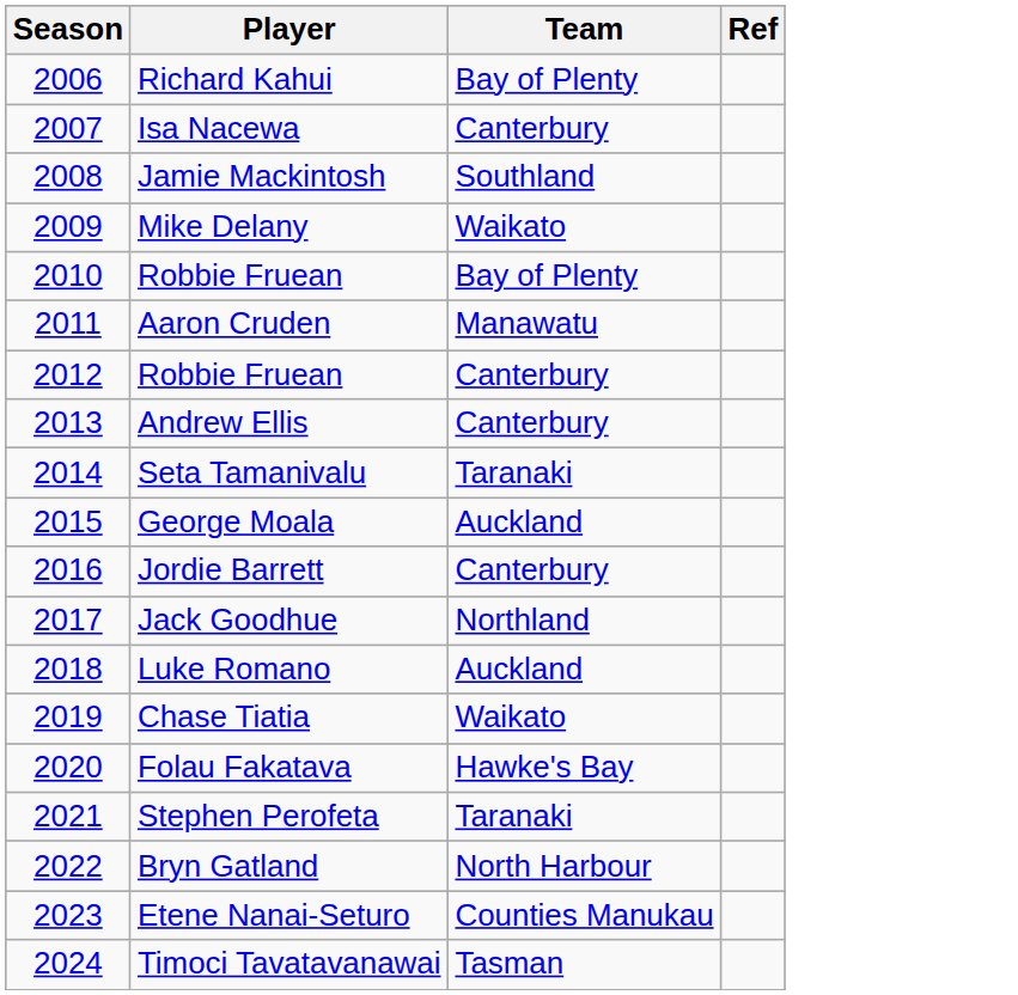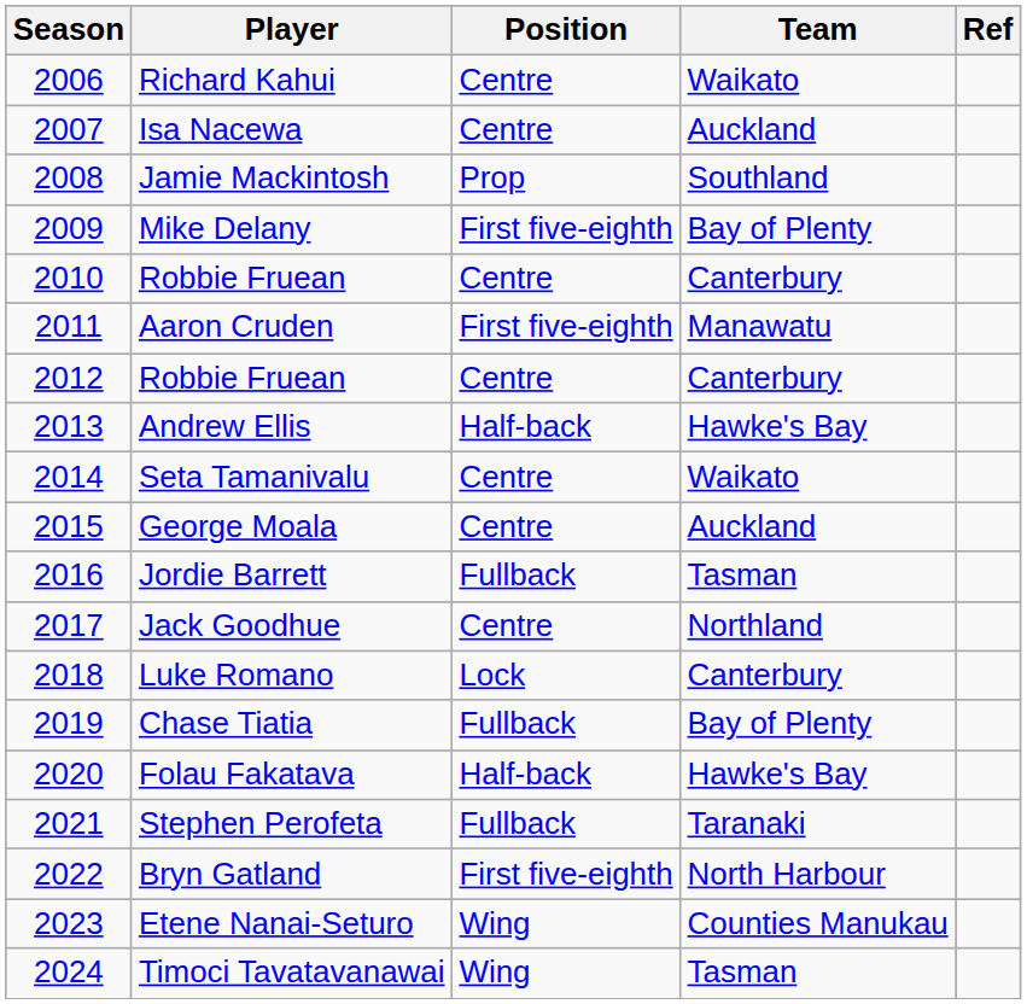 <table class="wikitable sortable">
 <tr>
 <th>Season</th>
 <th>Player</th>
+<th>Position</th>
 <th>Team</th>
 <th>Ref</th>
 </tr>
 <tr>
 <td style="text-align:center"><a href='#'>2006</a></td>
 <td><a href='#'>Richard Kahui</a></td>
-<td><a href='#'>Bay of Plenty</a></td>
+<td><a href='#'>Centre</a></td>
+<td><a href='#'>Waikato</a></td>
 <td style="text-align:center"></td>
 </tr>
 <tr>
 <td style="text-align:center"><a href='#'>2007</a></td>
 <td><a href='#'>Isa Nacewa</a></td>
-<td><a href='#'>Canterbury</a></td>
+<td><a href='#'>Centre</a></td>
+<td><a href='#'>Auckland</a></td>
 <td style="text-align:center"></td>
 </tr>
 <tr>
 <td style="text-align:center"><a href='#'>2008</a></td>
 <td><a href='#'>Jamie Mackintosh</a></td>
+<td><a href='#'>Prop</a></td>
 <td><a href='#'>Southland</a></td>
 <td style="text-align:center"></td>
 </tr>
 <tr>
 <td style="text-align:center"><a href='#'>2009</a></td>
 <td><a href='#'>Mike Delany</a></td>
-<td><a href='#'>Waikato</a></td>
+<td><a href='#'>First five-eighth</a></td>
+<td><a href='#'>Bay of Plenty</a></td>
 <td style="text-align:center"></td>
 </tr>
 <tr>
 <td style="text-align:center"><a href='#'>2010</a></td>
 <td><a href='#'>Robbie Fruean</a></td>
-<td><a href='#'>Bay of Plenty</a></td>
+<td><a href='#'>Centre</a></td>
+<td><a href='#'>Canterbury</a></td>
 <td style="text-align:center"></td>
 </tr>
 <tr>
 <td style="text-align:center"><a href='#'>2011</a></td>
 <td><a href='#'>Aaron Cruden</a></td>
+<td><a href='#'>First five-eighth</a></td>
 <td><a href='#'>Manawatu</a></td>
 <td style="text-align:center"></td>
 </tr>
 <tr>
 <td style="text-align:center"><a href='#'>2012</a></td>
 <td><a href='#'>Robbie Fruean</a></td>
+<td><a href='#'>Centre</a></td>
 <td><a href='#'>Canterbury</a></td>
 <td style="text-align:center"></td>
 </tr>
 <tr>
 <td style="text-align:center"><a href='#'>2013</a></td>
 <td><a href='#'>Andrew Ellis</a></td>
-<td><a href='#'>Canterbury</a></td>
+<td><a href='#'>Half-back</a></td>
+<td><a href='#'>Hawke's Bay</a></td>
 <td style="text-align:center"></td>
 </tr>
 <tr>
 <td style="text-align:center"><a href='#'>2014</a></td>
 <td><a href='#'>Seta Tamanivalu</a></td>
-<td><a href='#'>Taranaki</a></td>
+<td><a href='#'>Centre</a></td>
+<td><a href='#'>Waikato</a></td>
 <td style="text-align:center"></td>
 </tr>
 <tr>
 <td style="text-align:center"><a href='#'>2015</a></td>
 <td><a href='#'>George Moala</a></td>
+<td><a href='#'>Centre</a></td>
 <td><a href='#'>Auckland</a></td>
 <td style="text-align:center"></td>
 </tr>
 <tr>
 <td style="text-align:center"><a href='#'>2016</a></td>
 <td><a href='#'>Jordie Barrett</a></td>
-<td><a href='#'>Canterbury</a></td>
+<td><a href='#'>Fullback</a></td>
+<td><a href='#'>Tasman</a></td>
 <td style="text-align:center"></td>
 </tr>
 <tr>
 <td style="text-align:center"><a href='#'>2017</a></td>
 <td><a href='#'>Jack Goodhue</a></td>
+<td><a href='#'>Centre</a></td>
 <td><a href='#'>Northland</a></td>
 <td style="text-align:center"></td>
 </tr>
 <tr>
 <td style="text-align:center"><a href='#'>2018</a></td>
 <td><a href='#'>Luke Romano</a></td>
-<td><a href='#'>Auckland</a></td>
+<td><a href='#'>Lock</a></td>
+<td><a href='#'>Canterbury</a></td>
 <td style="text-align:center"></td>
 </tr>
 <tr>
 <td style="text-align:center"><a href='#'>2019</a></td>
 <td><a href='#'>Chase Tiatia</a></td>
-<td><a href='#'>Waikato</a></td>
+<td><a href='#'>Fullback</a></td>
+<td><a href='#'>Bay of Plenty</a></td>
 <td style="text-align:center"></td>
 </tr>
 <tr>
 <td style="text-align:center"><a href='#'>2020</a></td>
 <td><a href='#'>Folau Fakatava</a></td>
+<td><a href='#'>Half-back</a></td>
 <td><a href='#'>Hawke's Bay</a></td>
 <td style="text-align:center"></td>
 </tr>
 <tr>
 <td style="text-align:center"><a href='#'>2021</a></td>
 <td><a href='#'>Stephen Perofeta</a></td>
+<td><a href='#'>Fullback</a></td>
 <td><a href='#'>Taranaki</a></td>
 <td style="text-align:center"></td>
 </tr>
 <tr>
 <td style="text-align:center"><a href='#'>2022</a></td>
 <td><a href='#'>Bryn Gatland</a></td>
+<td><a href='#'>First five-eighth</a></td>
 <td><a href='#'>North Harbour</a></td>
 <td style="text-align:center"></td>
 </tr>
 <tr>
 <td style="text-align:center"><a href='#'>2023</a></td>
 <td><a href='#'>Etene Nanai-Seturo</a></td>
+<td><a href='#'>Wing</a></td>
 <td><a href='#'>Counties Manukau</a></td>
 <td style="text-align:center"></td>
 </tr>
 <tr>
 <td style="text-align:center"><a href='#'>2024</a></td>
 <td><a href='#'>Timoci Tavatavanawai</a></td>
+<td><a href='#'>Wing</a></td>
 <td><a href='#'>Tasman</a></td>
 <td style="text-align:center"></td>
 </tr>
 </table>
